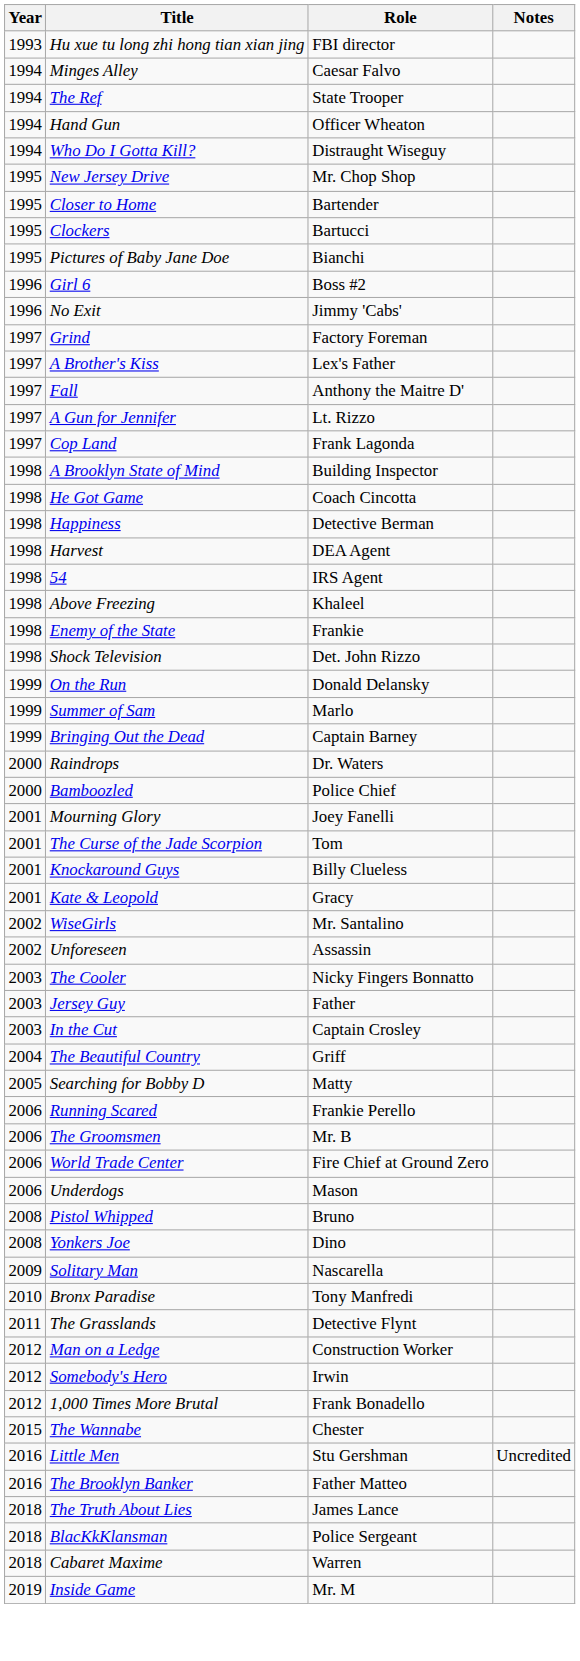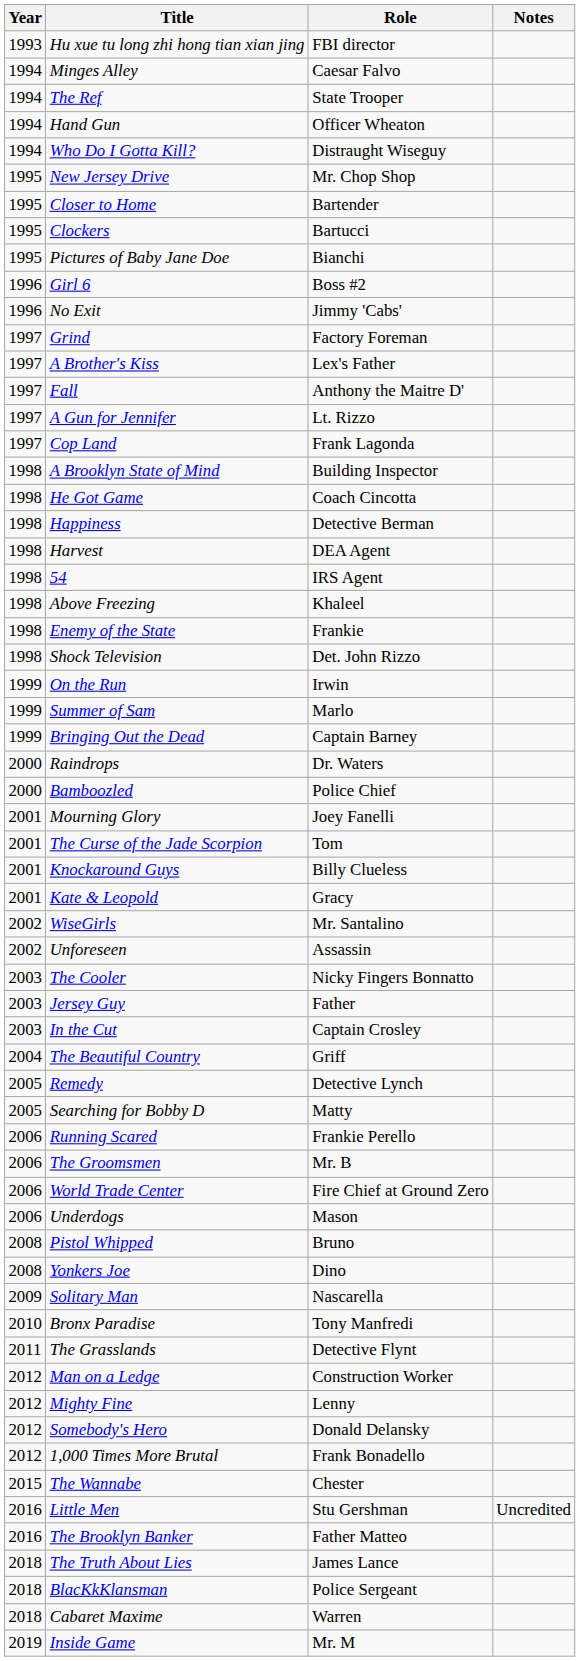 <table class="wikitable sortable">
 <tr>
 <th>Year</th>
 <th>Title</th>
 <th>Role</th>
 <th>Notes</th>
 </tr>
 <tr>
 <td>1993</td>
 <td><em>Hu xue tu long zhi hong tian xian jing</em></td>
 <td>FBI director</td>
 <td></td>
 </tr>
 <tr>
 <td>1994</td>
 <td><em>Minges Alley</em></td>
 <td>Caesar Falvo</td>
 <td></td>
 </tr>
 <tr>
 <td>1994</td>
 <td><em><a href='#'>The Ref</a></em></td>
 <td>State Trooper</td>
 <td></td>
 </tr>
 <tr>
 <td>1994</td>
 <td><em>Hand Gun</em></td>
 <td>Officer Wheaton</td>
 <td></td>
 </tr>
 <tr>
 <td>1994</td>
 <td><em><a href='#'>Who Do I Gotta Kill?</a></em></td>
 <td>Distraught Wiseguy</td>
 <td></td>
 </tr>
 <tr>
 <td>1995</td>
 <td><em><a href='#'>New Jersey Drive</a></em></td>
 <td>Mr. Chop Shop</td>
 <td></td>
 </tr>
 <tr>
 <td>1995</td>
 <td><em><a href='#'>Closer to Home</a></em></td>
 <td>Bartender</td>
 <td></td>
 </tr>
 <tr>
 <td>1995</td>
 <td><a href='#'><em>Clockers</em></a></td>
 <td>Bartucci</td>
 <td></td>
 </tr>
 <tr>
 <td>1995</td>
 <td><em>Pictures of Baby Jane Doe</em></td>
 <td>Bianchi</td>
 <td></td>
 </tr>
 <tr>
 <td>1996</td>
 <td><em><a href='#'>Girl 6</a></em></td>
 <td>Boss #2</td>
 <td></td>
 </tr>
 <tr>
 <td>1996</td>
 <td><em>No Exit</em></td>
 <td>Jimmy 'Cabs'</td>
 <td></td>
 </tr>
 <tr>
 <td>1997</td>
 <td><a href='#'><em>Grind</em></a></td>
 <td>Factory Foreman</td>
 <td></td>
 </tr>
 <tr>
 <td>1997</td>
 <td><em><a href='#'>A Brother's Kiss</a></em></td>
 <td>Lex's Father</td>
 <td></td>
 </tr>
 <tr>
 <td>1997</td>
 <td><a href='#'><em>Fall</em></a></td>
 <td>Anthony the Maitre D'</td>
 <td></td>
 </tr>
 <tr>
 <td>1997</td>
 <td><em><a href='#'>A Gun for Jennifer</a></em></td>
 <td>Lt. Rizzo</td>
 <td></td>
 </tr>
 <tr>
 <td>1997</td>
 <td><em><a href='#'>Cop Land</a></em></td>
 <td>Frank Lagonda</td>
 <td></td>
 </tr>
 <tr>
 <td>1998</td>
 <td><em><a href='#'>A Brooklyn State of Mind</a></em></td>
 <td>Building Inspector</td>
 <td></td>
 </tr>
 <tr>
 <td>1998</td>
 <td><em><a href='#'>He Got Game</a></em></td>
 <td>Coach Cincotta</td>
 <td></td>
 </tr>
 <tr>
 <td>1998</td>
 <td><a href='#'><em>Happiness</em></a></td>
 <td>Detective Berman</td>
 <td></td>
 </tr>
 <tr>
 <td>1998</td>
 <td><em>Harvest</em></td>
 <td>DEA Agent</td>
 <td></td>
 </tr>
 <tr>
 <td>1998</td>
 <td><a href='#'><em>54</em></a></td>
 <td>IRS Agent</td>
 <td></td>
 </tr>
 <tr>
 <td>1998</td>
 <td><em>Above Freezing</em></td>
 <td>Khaleel</td>
 <td></td>
 </tr>
 <tr>
 <td>1998</td>
 <td><a href='#'><em>Enemy of the State</em></a></td>
 <td>Frankie</td>
 <td></td>
 </tr>
 <tr>
 <td>1998</td>
 <td><em>Shock Television</em></td>
 <td>Det. John Rizzo</td>
 <td></td>
 </tr>
 <tr>
 <td>1999</td>
 <td><a href='#'><em>On the Run</em></a></td>
-<td>Donald Delansky</td>
+<td>Irwin</td>
 <td></td>
 </tr>
 <tr>
 <td>1999</td>
 <td><em><a href='#'>Summer of Sam</a></em></td>
 <td>Marlo</td>
 <td></td>
 </tr>
 <tr>
 <td>1999</td>
 <td><em><a href='#'>Bringing Out the Dead</a></em></td>
 <td>Captain Barney</td>
 <td></td>
 </tr>
 <tr>
 <td>2000</td>
 <td><em>Raindrops</em></td>
 <td>Dr. Waters</td>
 <td></td>
 </tr>
 <tr>
 <td>2000</td>
 <td><em><a href='#'>Bamboozled</a></em></td>
 <td>Police Chief</td>
 <td></td>
 </tr>
 <tr>
 <td>2001</td>
 <td><em>Mourning Glory</em></td>
 <td>Joey Fanelli</td>
 <td></td>
 </tr>
 <tr>
 <td>2001</td>
 <td><em><a href='#'>The Curse of the Jade Scorpion</a></em></td>
 <td>Tom</td>
 <td></td>
 </tr>
 <tr>
 <td>2001</td>
 <td><em><a href='#'>Knockaround Guys</a></em></td>
 <td>Billy Clueless</td>
 <td></td>
 </tr>
 <tr>
 <td>2001</td>
 <td><em><a href='#'>Kate & Leopold</a></em></td>
 <td>Gracy</td>
 <td></td>
 </tr>
 <tr>
 <td>2002</td>
 <td><em><a href='#'>WiseGirls</a></em></td>
 <td>Mr. Santalino</td>
 <td></td>
 </tr>
 <tr>
 <td>2002</td>
 <td><em>Unforeseen</em></td>
 <td>Assassin</td>
 <td></td>
 </tr>
 <tr>
 <td>2003</td>
 <td><em><a href='#'>The Cooler</a></em></td>
 <td>Nicky Fingers Bonnatto</td>
 <td></td>
 </tr>
 <tr>
 <td>2003</td>
 <td><em><a href='#'>Jersey Guy</a></em></td>
 <td>Father</td>
 <td></td>
 </tr>
 <tr>
 <td>2003</td>
 <td><a href='#'><em>In the Cut</em></a></td>
 <td>Captain Crosley</td>
 <td></td>
 </tr>
 <tr>
 <td>2004</td>
 <td><em><a href='#'>The Beautiful Country</a></em></td>
 <td>Griff</td>
 <td></td>
 </tr>
 <tr>
 <td>2005</td>
+<td><a href='#'><em>Remedy</em></a></td>
+<td>Detective Lynch</td>
+<td></td>
+</tr>
+<tr>
+<td>2005</td>
 <td><em>Searching for Bobby D</em></td>
 <td>Matty</td>
 <td></td>
 </tr>
 <tr>
 <td>2006</td>
 <td><a href='#'><em>Running Scared</em></a></td>
 <td>Frankie Perello</td>
 <td></td>
 </tr>
 <tr>
 <td>2006</td>
 <td><em><a href='#'>The Groomsmen</a></em></td>
 <td>Mr. B</td>
 <td></td>
 </tr>
 <tr>
 <td>2006</td>
 <td><a href='#'><em>World Trade Center</em></a></td>
 <td>Fire Chief at Ground Zero</td>
 <td></td>
 </tr>
 <tr>
 <td>2006</td>
 <td><em>Underdogs</em></td>
 <td>Mason</td>
 <td></td>
 </tr>
 <tr>
 <td>2008</td>
 <td><em><a href='#'>Pistol Whipped</a></em></td>
 <td>Bruno</td>
 <td></td>
 </tr>
 <tr>
 <td>2008</td>
 <td><em><a href='#'>Yonkers Joe</a></em></td>
 <td>Dino</td>
 <td></td>
 </tr>
 <tr>
 <td>2009</td>
 <td><a href='#'><em>Solitary Man</em></a></td>
 <td>Nascarella</td>
 <td></td>
 </tr>
 <tr>
 <td>2010</td>
 <td><em>Bronx Paradise</em></td>
 <td>Tony Manfredi</td>
 <td></td>
 </tr>
 <tr>
 <td>2011</td>
 <td><em>The Grasslands</em></td>
 <td>Detective Flynt</td>
 <td></td>
 </tr>
 <tr>
 <td>2012</td>
 <td><em><a href='#'>Man on a Ledge</a></em></td>
 <td>Construction Worker</td>
 <td></td>
 </tr>
 <tr>
 <td>2012</td>
+<td><em><a href='#'>Mighty Fine</a></em></td>
+<td>Lenny</td>
+<td></td>
+</tr>
+<tr>
+<td>2012</td>
 <td><a href='#'><em>Somebody's Hero</em></a></td>
-<td>Irwin</td>
+<td>Donald Delansky</td>
 <td></td>
 </tr>
 <tr>
 <td>2012</td>
 <td><em>1,000 Times More Brutal</em></td>
 <td>Frank Bonadello</td>
 <td></td>
 </tr>
 <tr>
 <td>2015</td>
 <td><em><a href='#'>The Wannabe</a></em></td>
 <td>Chester</td>
 <td></td>
 </tr>
 <tr>
 <td>2016</td>
 <td><a href='#'><em>Little Men</em></a></td>
 <td>Stu Gershman</td>
 <td>Uncredited</td>
 </tr>
 <tr>
 <td>2016</td>
 <td><em><a href='#'>The Brooklyn Banker</a></em></td>
 <td>Father Matteo</td>
 <td></td>
 </tr>
 <tr>
 <td>2018</td>
 <td><em><a href='#'>The Truth About Lies</a></em></td>
 <td>James Lance</td>
 <td></td>
 </tr>
 <tr>
 <td>2018</td>
 <td><em><a href='#'>BlacKkKlansman</a></em></td>
 <td>Police Sergeant</td>
 <td></td>
 </tr>
 <tr>
 <td>2018</td>
 <td><em>Cabaret Maxime</em></td>
 <td>Warren</td>
 <td></td>
 </tr>
 <tr>
 <td>2019</td>
 <td><em><a href='#'>Inside Game</a></em></td>
 <td>Mr. M</td>
 <td></td>
 </tr>
 </table>
